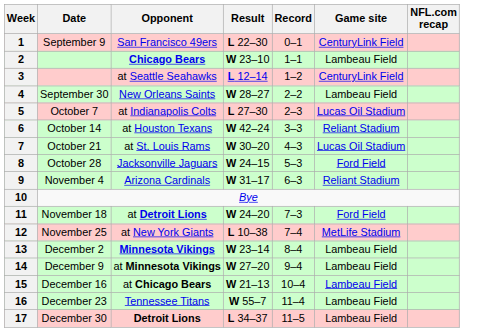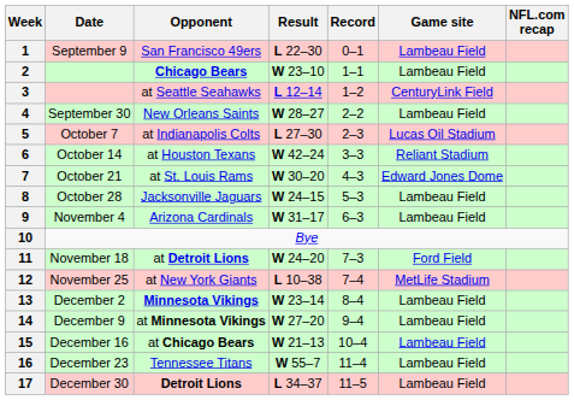 <table class="wikitable" style="align=center">
 <tr>
 <th>Week</th>
 <th>Date</th>
 <th>Opponent</th>
 <th>Result</th>
 <th>Record</th>
 <th>Game site</th>
 <th>NFL.com<br>recap</th>
 </tr>
 <tr style="background:#fcc; text-align:center;">
 <th>1</th>
 <td>September 9</td>
 <td><a href='#'>San Francisco 49ers</a></td>
 <td><strong>L</strong> 22–30</td>
 <td>0–1</td>
-<td><a href='#'>CenturyLink Field</a></td>
+<td><a href='#'>Lambeau Field</a></td>
 <td></td>
 </tr>
 <tr style="background:#cfc; text-align:center;">
 <th>2</th>
 <td></td>
 <td><strong><a href='#'>Chicago Bears</a></strong></td>
 <td><strong>W</strong> 23–10</td>
 <td>1–1</td>
 <td>Lambeau Field</td>
 <td></td>
 </tr>
 <tr style="background:#fcc; text-align:center;">
 <th>3</th>
 <td></td>
 <td>at <a href='#'>Seattle Seahawks</a></td>
 <td><a href='#'><strong>L</strong> 12–14</a></td>
 <td>1–2</td>
 <td><a href='#'>CenturyLink Field</a></td>
 <td></td>
 </tr>
 <tr style="background:#cfc; text-align:center;">
 <th>4</th>
 <td>September 30</td>
 <td><a href='#'>New Orleans Saints</a></td>
 <td><strong>W</strong> 28–27</td>
 <td>2–2</td>
 <td>Lambeau Field</td>
 <td></td>
 </tr>
 <tr style="background:#fcc; text-align:center;">
 <th>5</th>
 <td>October 7</td>
 <td>at <a href='#'>Indianapolis Colts</a></td>
 <td><strong>L</strong> 27–30</td>
 <td>2–3</td>
 <td><a href='#'>Lucas Oil Stadium</a></td>
 <td></td>
 </tr>
 <tr style="background:#cfc; text-align:center;">
 <th>6</th>
 <td>October 14</td>
 <td>at <a href='#'>Houston Texans</a></td>
 <td><strong>W</strong> 42–24</td>
 <td>3–3</td>
 <td><a href='#'>Reliant Stadium</a></td>
 <td></td>
 </tr>
 <tr style="background:#cfc; text-align:center;">
 <th>7</th>
 <td>October 21</td>
 <td>at <a href='#'>St. Louis Rams</a></td>
 <td><strong>W</strong> 30–20</td>
 <td>4–3</td>
-<td><a href='#'>Lucas Oil Stadium</a></td>
+<td><a href='#'>Edward Jones Dome</a></td>
 <td></td>
 </tr>
 <tr style="background:#cfc; text-align:center;">
 <th>8</th>
 <td>October 28</td>
 <td><a href='#'>Jacksonville Jaguars</a></td>
 <td><strong>W</strong> 24–15</td>
 <td>5–3</td>
-<td><a href='#'>Ford Field</a></td>
+<td>Lambeau Field</td>
 <td></td>
 </tr>
 <tr style="background:#cfc; text-align:center;">
 <th>9</th>
 <td>November 4</td>
 <td><a href='#'>Arizona Cardinals</a></td>
 <td><strong>W</strong> 31–17</td>
 <td>6–3</td>
-<td><a href='#'>Reliant Stadium</a></td>
+<td>Lambeau Field</td>
 <td></td>
 </tr>
 <tr>
 <th>10</th>
 <td colspan="6" style="text-align:center;"><em><a href='#'>Bye</a></em></td>
 </tr>
 <tr style="background:#cfc; text-align:center;">
 <th>11</th>
 <td>November 18</td>
 <td>at <strong><a href='#'>Detroit Lions</a></strong></td>
 <td><strong>W</strong> 24–20</td>
 <td>7–3</td>
 <td><a href='#'>Ford Field</a></td>
 <td></td>
 </tr>
 <tr style="background:#fcc; text-align:center;">
 <th>12</th>
 <td>November 25</td>
 <td>at <a href='#'>New York Giants</a></td>
 <td><strong>L</strong> 10–38</td>
 <td>7–4</td>
 <td><a href='#'>MetLife Stadium</a></td>
 <td></td>
 </tr>
 <tr style="background:#cfc; text-align:center;">
 <th>13</th>
 <td>December 2</td>
 <td><strong><a href='#'>Minnesota Vikings</a></strong></td>
 <td><strong>W</strong> 23–14</td>
 <td>8–4</td>
 <td>Lambeau Field</td>
 <td></td>
 </tr>
 <tr style="background:#cfc; text-align:center;">
 <th>14</th>
 <td>December 9</td>
 <td>at <strong>Minnesota Vikings</strong></td>
 <td><strong>W</strong> 27–20</td>
 <td>9–4</td>
 <td>Lambeau Field</td>
 <td></td>
 </tr>
 <tr style="background:#cfc; text-align:center;">
 <th>15</th>
 <td>December 16</td>
 <td>at <strong>Chicago Bears</strong></td>
 <td><strong>W</strong> 21–13</td>
 <td>10–4</td>
 <td><a href='#'>Lambeau Field</a></td>
 <td></td>
 </tr>
 <tr style="background:#cfc; text-align:center;">
 <th>16</th>
 <td>December 23</td>
 <td><a href='#'>Tennessee Titans</a></td>
 <td><strong>W</strong> 55–7</td>
 <td>11–4</td>
 <td>Lambeau Field</td>
 <td></td>
 </tr>
 <tr style="background:#fcc; text-align:center;">
 <th>17</th>
 <td>December 30</td>
 <td><strong>Detroit Lions</strong></td>
 <td><strong>L</strong> 34–37</td>
 <td>11–5</td>
 <td>Lambeau Field</td>
 <td></td>
 </tr>
 </table>
